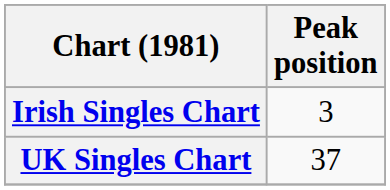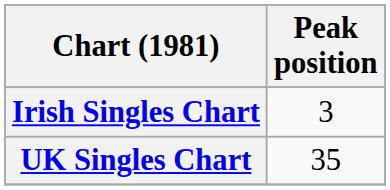 <table class="wikitable sortable plainrowheaders" style="text-align:center;">
 <tr>
 <th align="left">Chart (1981)</th>
 <th align="left">Peak<br>position</th>
 </tr>
 <tr>
 <th scope="row"><a href='#'>Irish Singles Chart</a></th>
 <td>3</td>
 </tr>
 <tr>
 <th scope="row"><a href='#'>UK Singles Chart</a></th>
-<td>37</td>
+<td>35</td>
 </tr>
 <tr>
 </tr>
 </table>
